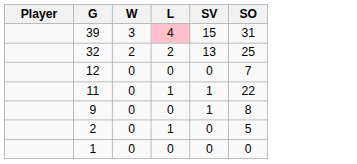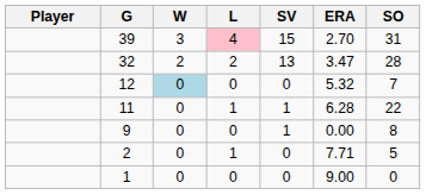 <table class="wikitable sortable">
 <tr>
 <th bgcolor="#DDDDFF" width="16%">Player</th>
 <th bgcolor="#DDDDFF" width="9%">G</th>
 <th bgcolor="#DDDDFF" width="9%">W</th>
 <th bgcolor="#DDDDFF" width="9%">L</th>
 <th bgcolor="#DDDDFF" width="9%">SV</th>
+<th bgcolor="#DDDDFF" width="9%">ERA</th>
 <th bgcolor="#DDDDFF" width="9%">SO</th>
 </tr>
 <tr align="center">
 <td></td>
 <td>39</td>
 <td>3</td>
 <td style="background: pink;">4</td>
 <td>15</td>
+<td>2.70</td>
 <td>31</td>
 </tr>
 <tr align="center">
 <td></td>
 <td>32</td>
 <td>2</td>
 <td>2</td>
 <td>13</td>
-<td>25</td>
+<td>3.47</td>
+<td>28</td>
 </tr>
 <tr align="center">
 <td></td>
 <td>12</td>
+<td style="background: lightblue;">0</td>
 <td>0</td>
 <td>0</td>
-<td>0</td>
+<td>5.32</td>
 <td>7</td>
 </tr>
 <tr align="center">
 <td></td>
 <td>11</td>
 <td>0</td>
 <td>1</td>
 <td>1</td>
+<td>6.28</td>
 <td>22</td>
 </tr>
 <tr align="center">
 <td></td>
 <td>9</td>
 <td>0</td>
 <td>0</td>
 <td>1</td>
+<td>0.00</td>
 <td>8</td>
 </tr>
 <tr align="center">
 <td></td>
 <td>2</td>
 <td>0</td>
 <td>1</td>
 <td>0</td>
+<td>7.71</td>
 <td>5</td>
 </tr>
 <tr align="center">
 <td></td>
 <td>1</td>
 <td>0</td>
 <td>0</td>
 <td>0</td>
+<td>9.00</td>
 <td>0</td>
 </tr>
 </table>
